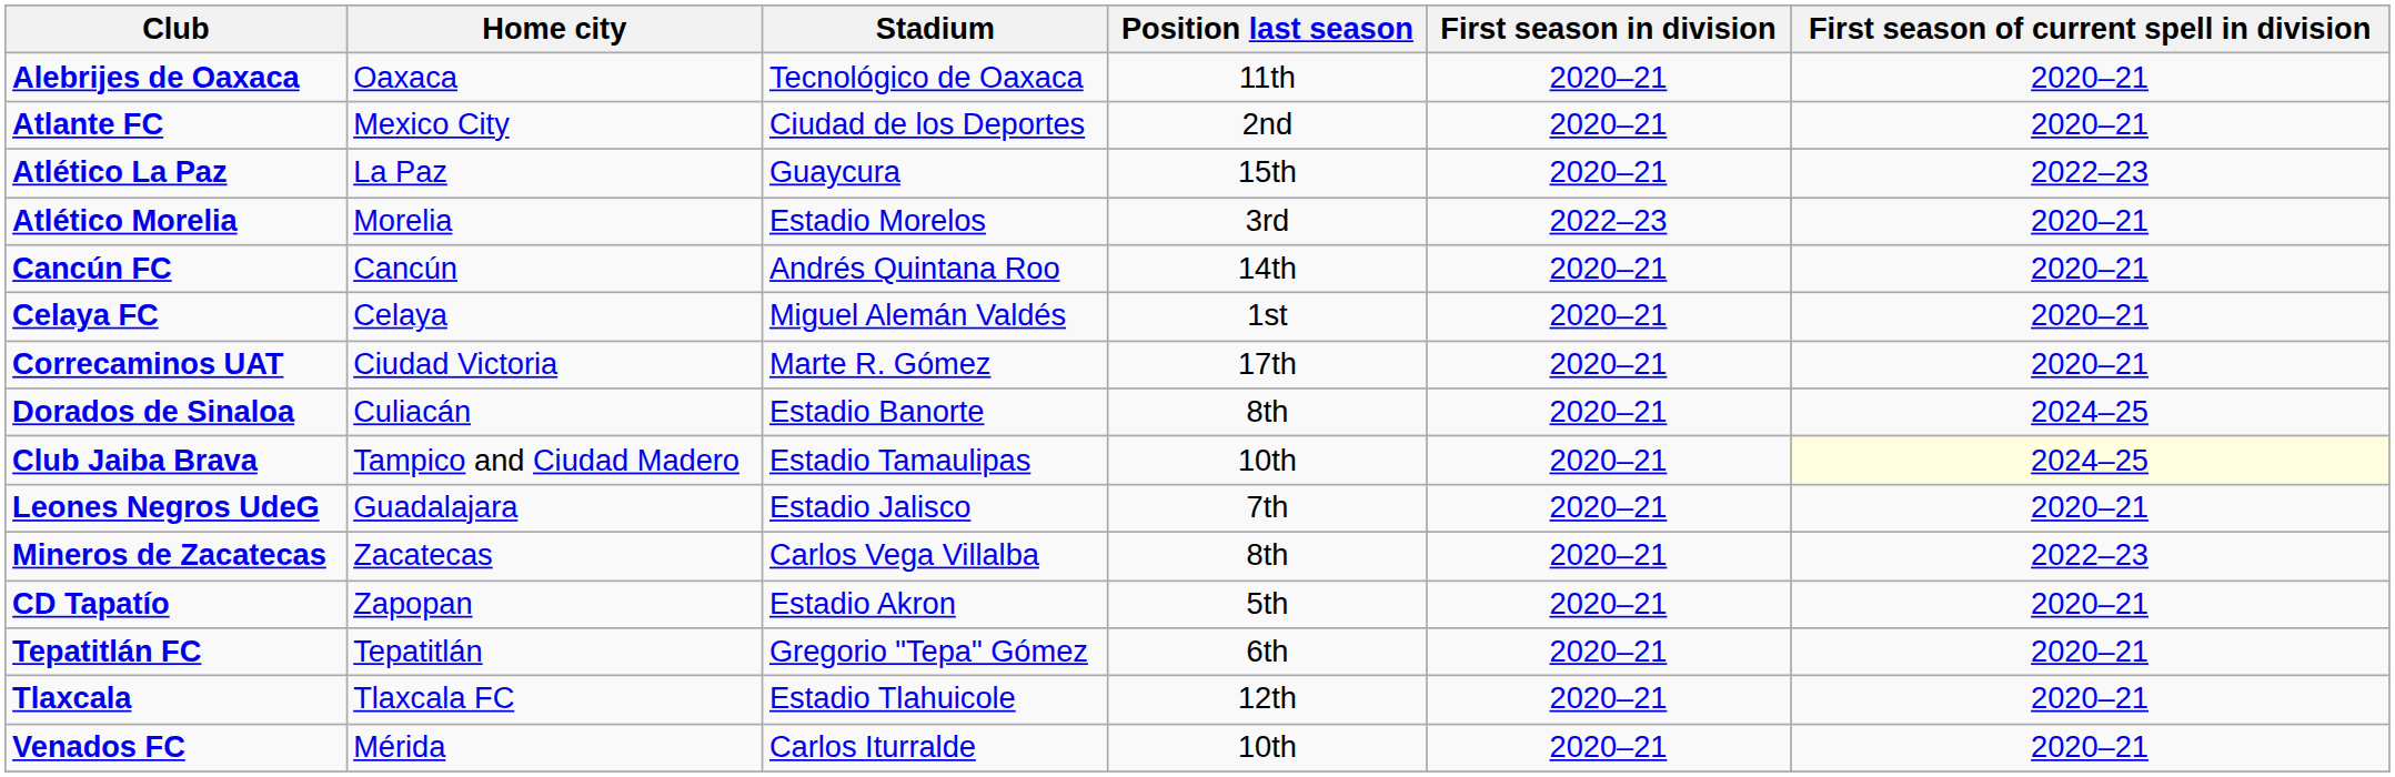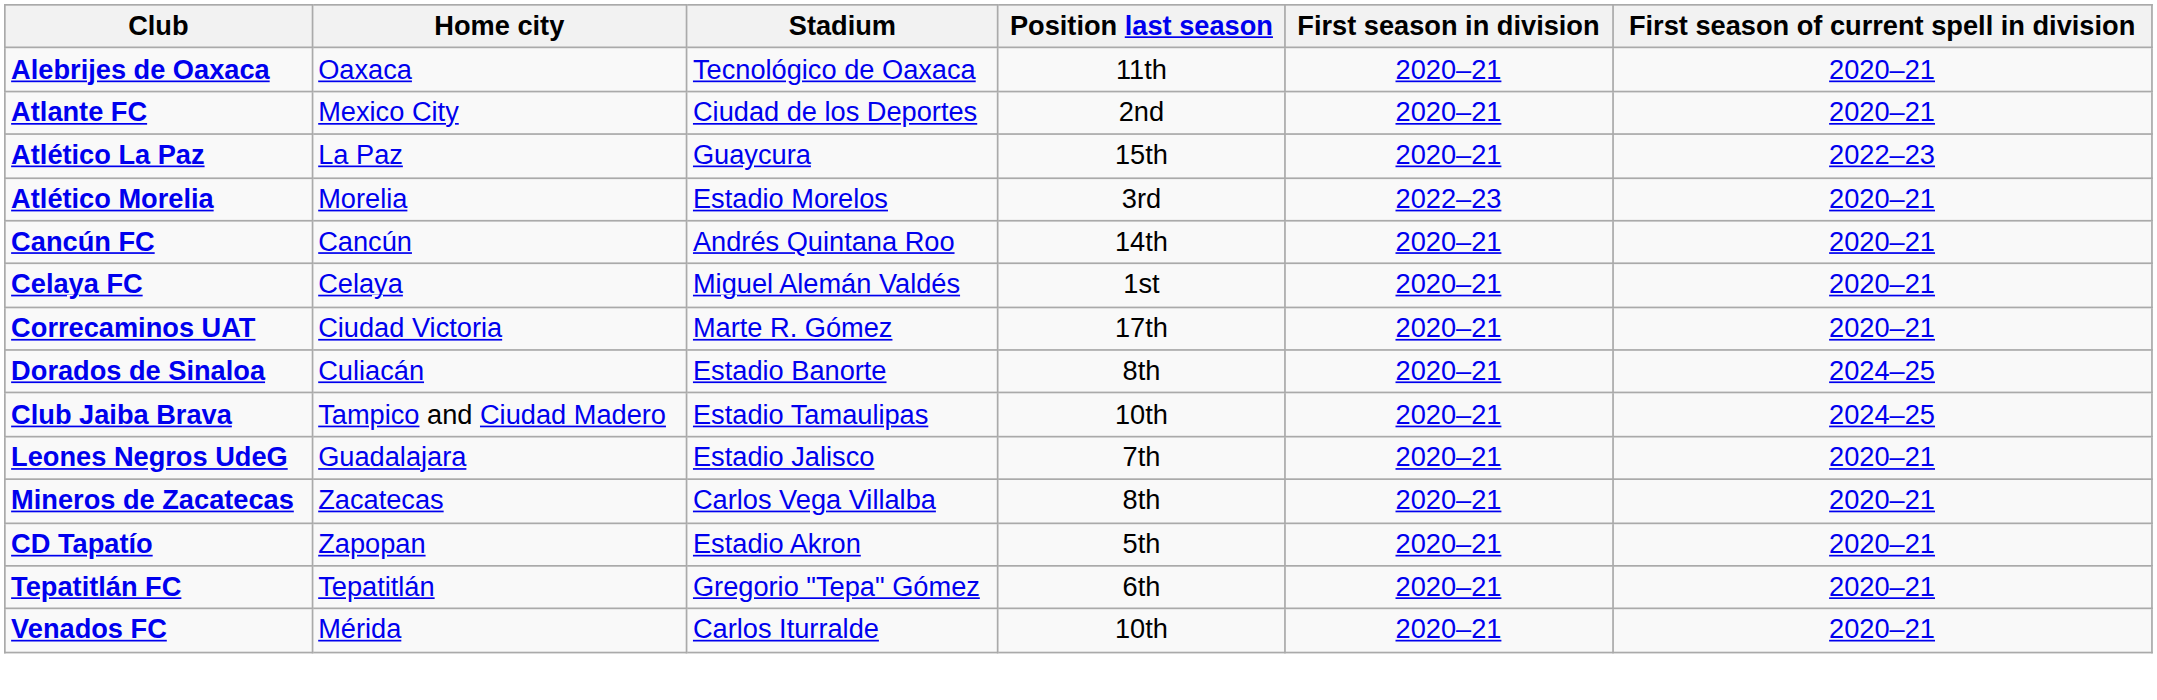 <table class="wikitable sortable" width="100%" style="font-size:100%">
 <tr>
 <th>Club</th>
 <th>Home city</th>
 <th>Stadium</th>
 <th>Position <a href='#'>last season</a></th>
 <th>First season in division</th>
 <th>First season of current spell in division</th>
 </tr>
 <tr>
 <td style="text-align:left;"><strong><a href='#'>Alebrijes de Oaxaca</a></strong></td>
 <td><a href='#'>Oaxaca</a></td>
 <td><a href='#'>Tecnológico de Oaxaca</a></td>
 <td align=center>11th</td>
 <td align=center><a href='#'>2020–21</a></td>
 <td align=center><a href='#'>2020–21</a></td>
 </tr>
 <tr>
 <td style="text-align:left;"><strong><a href='#'>Atlante FC</a></strong></td>
 <td><a href='#'>Mexico City</a></td>
 <td><a href='#'>Ciudad de los Deportes</a></td>
 <td align=center>2nd</td>
 <td align=center><a href='#'>2020–21</a></td>
 <td align=center><a href='#'>2020–21</a></td>
 </tr>
 <tr>
 <td style="text-align:left;"><strong><a href='#'>Atlético La Paz</a></strong></td>
 <td><a href='#'>La Paz</a></td>
 <td><a href='#'>Guaycura</a></td>
 <td align=center>15th</td>
 <td align=center><a href='#'>2020–21</a></td>
 <td align=center><a href='#'>2022–23</a></td>
 </tr>
 <tr>
 <td style="text-align:left;"><strong><a href='#'>Atlético Morelia</a></strong></td>
 <td><a href='#'>Morelia</a></td>
 <td><a href='#'>Estadio Morelos</a></td>
 <td align=center>3rd</td>
 <td align=center><a href='#'>2022–23</a></td>
 <td align=center><a href='#'>2020–21</a></td>
 </tr>
 <tr>
 <td style="text-align:left;"><strong><a href='#'>Cancún FC</a></strong></td>
 <td><a href='#'>Cancún</a></td>
 <td><a href='#'>Andrés Quintana Roo</a></td>
 <td align=center>14th</td>
 <td align=center><a href='#'>2020–21</a></td>
 <td align=center><a href='#'>2020–21</a></td>
 </tr>
 <tr>
 <td style="text-align:left;"><strong><a href='#'>Celaya FC</a></strong></td>
 <td><a href='#'>Celaya</a></td>
 <td><a href='#'>Miguel Alemán Valdés</a></td>
 <td align=center>1st</td>
 <td align=center><a href='#'>2020–21</a></td>
 <td align=center><a href='#'>2020–21</a></td>
 </tr>
 <tr>
 <td style="text-align:left;"><strong><a href='#'>Correcaminos UAT</a></strong></td>
 <td><a href='#'>Ciudad Victoria</a></td>
 <td><a href='#'>Marte R. Gómez</a></td>
 <td align=center>17th</td>
 <td align=center><a href='#'>2020–21</a></td>
 <td align=center><a href='#'>2020–21</a></td>
 </tr>
 <tr>
 <td style="text-align:left;"><strong><a href='#'>Dorados de Sinaloa</a></strong></td>
 <td><a href='#'>Culiacán</a></td>
 <td><a href='#'>Estadio Banorte</a></td>
 <td align=center>8th</td>
 <td align=center><a href='#'>2020–21</a></td>
 <td align=center><a href='#'>2024–25</a></td>
 </tr>
 <tr>
 <td style="text-align:left;"><strong><a href='#'>Club Jaiba Brava</a></strong></td>
 <td><a href='#'>Tampico</a> and <a href='#'>Ciudad Madero</a></td>
 <td><a href='#'>Estadio Tamaulipas</a></td>
 <td align=center>10th</td>
 <td align=center><a href='#'>2020–21</a></td>
-<td align=center style="background: lightyellow;"><a href='#'>2024–25</a></td>
+<td align=center><a href='#'>2024–25</a></td>
 </tr>
 <tr>
 <td style="text-align:left;"><strong><a href='#'>Leones Negros UdeG</a></strong></td>
 <td><a href='#'>Guadalajara</a></td>
 <td><a href='#'>Estadio Jalisco</a></td>
 <td align=center>7th</td>
 <td align=center><a href='#'>2020–21</a></td>
 <td align=center><a href='#'>2020–21</a></td>
 </tr>
 <tr>
 <td style="text-align:left;"><strong><a href='#'>Mineros de Zacatecas</a></strong></td>
 <td><a href='#'>Zacatecas</a></td>
 <td><a href='#'>Carlos Vega Villalba</a></td>
 <td align=center>8th</td>
 <td align=center><a href='#'>2020–21</a></td>
-<td align=center><a href='#'>2022–23</a></td>
+<td align=center><a href='#'>2020–21</a></td>
 </tr>
 <tr>
 <td style="text-align:left;"><strong><a href='#'>CD Tapatío</a></strong></td>
 <td><a href='#'>Zapopan</a></td>
 <td><a href='#'>Estadio Akron</a></td>
 <td align=center>5th</td>
 <td align=center><a href='#'>2020–21</a></td>
 <td align=center><a href='#'>2020–21</a></td>
 </tr>
 <tr>
 <td style="text-align:left;"><strong><a href='#'>Tepatitlán FC</a></strong></td>
 <td><a href='#'>Tepatitlán</a></td>
 <td><a href='#'>Gregorio "Tepa" Gómez</a></td>
 <td align=center>6th</td>
 <td align=center><a href='#'>2020–21</a></td>
 <td align=center><a href='#'>2020–21</a></td>
 </tr>
 <tr>
-<td style="text-align:left;"><strong><a href='#'>Tlaxcala</a></strong></td>
-<td><a href='#'>Tlaxcala FC</a></td>
-<td><a href='#'>Estadio Tlahuicole</a></td>
-<td align=center>12th</td>
-<td align=center><a href='#'>2020–21</a></td>
-<td align=center><a href='#'>2020–21</a></td>
-</tr>
-<tr>
 <td style="text-align:left;"><strong><a href='#'>Venados FC</a></strong></td>
 <td><a href='#'>Mérida</a></td>
 <td><a href='#'>Carlos Iturralde</a></td>
 <td align=center>10th</td>
 <td align=center><a href='#'>2020–21</a></td>
 <td align=center><a href='#'>2020–21</a></td>
 </tr>
 </table>
